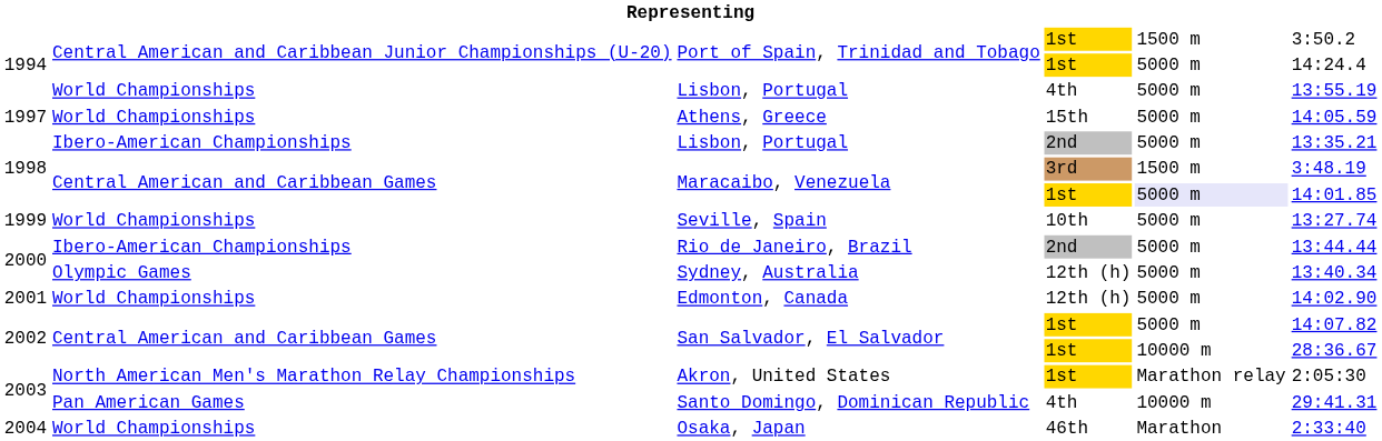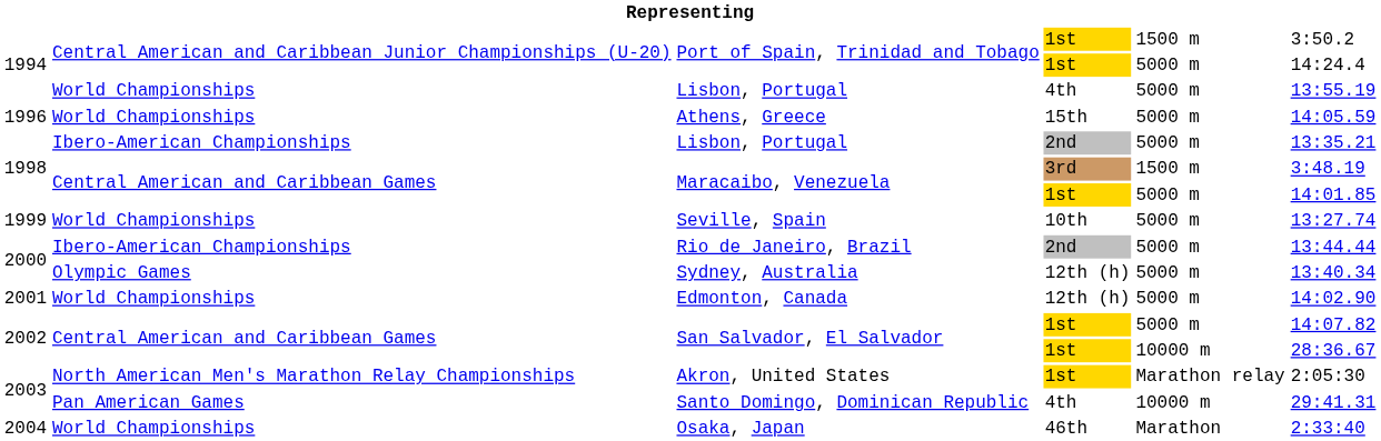 <table>
 <tr>
 <th colspan="6">Representing </th>
 </tr>
 <tr>
 <td rowspan = "3">1994</td>
 <td rowspan = "2"><a href='#'>Central American and Caribbean Junior Championships (U-20)</a></td>
 <td rowspan = "2"><a href='#'>Port of Spain</a>, <a href='#'>Trinidad and Tobago</a></td>
 <td bgcolor=gold>1st</td>
 <td>1500 m</td>
 <td>3:50.2</td>
 </tr>
 <tr>
 <td bgcolor=gold>1st</td>
 <td>5000 m</td>
 <td>14:24.4</td>
 </tr>
 <tr>
 <td><a href='#'>World Championships</a></td>
 <td><a href='#'>Lisbon</a>, <a href='#'>Portugal</a></td>
 <td>4th</td>
 <td>5000 m</td>
 <td><a href='#'>13:55.19</a></td>
 </tr>
 <tr>
-<td>1997</td>
+<td>1996</td>
 <td><a href='#'>World Championships</a></td>
 <td><a href='#'>Athens</a>, <a href='#'>Greece</a></td>
 <td>15th</td>
 <td>5000 m</td>
 <td><a href='#'>14:05.59</a></td>
 </tr>
 <tr>
 <td rowspan = "3">1998</td>
 <td><a href='#'>Ibero-American Championships</a></td>
 <td><a href='#'>Lisbon</a>, <a href='#'>Portugal</a></td>
 <td bgcolor=silver>2nd</td>
 <td>5000 m</td>
 <td><a href='#'>13:35.21</a></td>
 </tr>
 <tr>
 <td rowspan = "2"><a href='#'>Central American and Caribbean Games</a></td>
 <td rowspan = "2"><a href='#'>Maracaibo</a>, <a href='#'>Venezuela</a></td>
 <td bgcolor=cc9966>3rd</td>
 <td>1500 m</td>
 <td><a href='#'>3:48.19</a></td>
 </tr>
 <tr>
 <td bgcolor=gold>1st</td>
-<td style="background: lavender;">5000 m</td>
+<td>5000 m</td>
 <td><a href='#'>14:01.85</a></td>
 </tr>
 <tr>
 <td>1999</td>
 <td><a href='#'>World Championships</a></td>
 <td><a href='#'>Seville</a>, <a href='#'>Spain</a></td>
 <td>10th</td>
 <td>5000 m</td>
 <td><a href='#'>13:27.74</a></td>
 </tr>
 <tr>
 <td rowspan = "2">2000</td>
 <td><a href='#'>Ibero-American Championships</a></td>
 <td><a href='#'>Rio de Janeiro</a>, <a href='#'>Brazil</a></td>
 <td bgcolor=silver>2nd</td>
 <td>5000 m</td>
 <td><a href='#'>13:44.44</a></td>
 </tr>
 <tr>
 <td><a href='#'>Olympic Games</a></td>
 <td><a href='#'>Sydney</a>, <a href='#'>Australia</a></td>
 <td>12th (h)</td>
 <td>5000 m</td>
 <td><a href='#'>13:40.34</a></td>
 </tr>
 <tr>
 <td>2001</td>
 <td><a href='#'>World Championships</a></td>
 <td><a href='#'>Edmonton</a>, <a href='#'>Canada</a></td>
 <td>12th (h)</td>
 <td>5000 m</td>
 <td><a href='#'>14:02.90</a></td>
 </tr>
 <tr>
 <td rowspan = "2">2002</td>
 <td rowspan = "2"><a href='#'>Central American and Caribbean Games</a></td>
 <td rowspan = "2"><a href='#'>San Salvador</a>, <a href='#'>El Salvador</a></td>
 <td bgcolor=gold>1st</td>
 <td>5000 m</td>
 <td><a href='#'>14:07.82</a></td>
 </tr>
 <tr>
 <td bgcolor=gold>1st</td>
 <td>10000 m</td>
 <td><a href='#'>28:36.67</a></td>
 </tr>
 <tr>
 <td rowspan=2>2003</td>
 <td><a href='#'>North American Men's Marathon Relay Championships</a></td>
 <td><a href='#'>Akron</a>, United States</td>
 <td bgcolor=gold>1st</td>
 <td>Marathon relay</td>
 <td>2:05:30</td>
 </tr>
 <tr>
 <td><a href='#'>Pan American Games</a></td>
 <td><a href='#'>Santo Domingo</a>, <a href='#'>Dominican Republic</a></td>
 <td>4th</td>
 <td>10000 m</td>
 <td><a href='#'>29:41.31</a></td>
 </tr>
 <tr>
 <td>2004</td>
 <td><a href='#'>World Championships</a></td>
 <td><a href='#'>Osaka</a>, <a href='#'>Japan</a></td>
 <td>46th</td>
 <td>Marathon</td>
 <td><a href='#'>2:33:40</a></td>
 </tr>
 </table>
